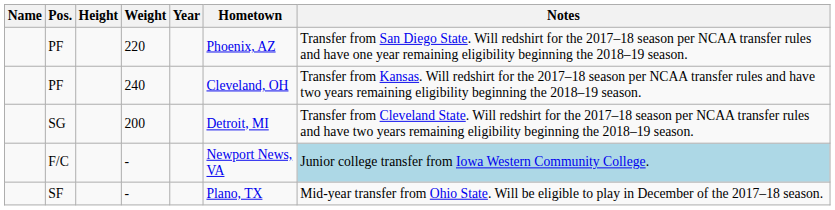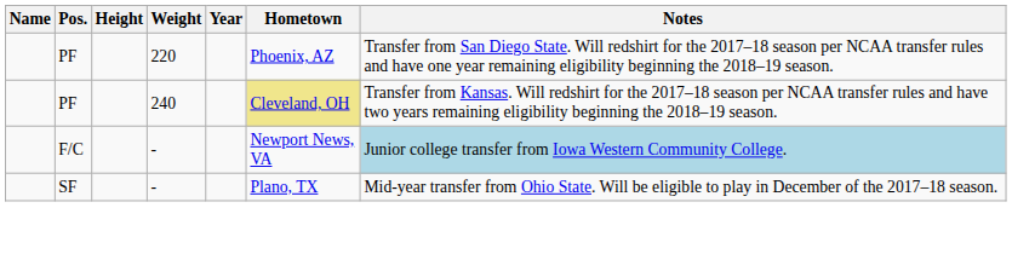 <table class="wikitable sortable" style="font-size:90%;" border="1">
 <tr>
 <th>Name</th>
 <th>Pos.</th>
 <th>Height</th>
 <th>Weight</th>
 <th>Year</th>
 <th>Hometown</th>
 <th ! class="unsortable">Notes</th>
 </tr>
 <tr>
 <td></td>
 <td>PF</td>
 <td></td>
 <td>220</td>
 <td></td>
 <td><a href='#'>Phoenix, AZ</a></td>
 <td>Transfer from <a href='#'>San Diego State</a>. Will redshirt for the 2017–18 season per NCAA transfer rules and have one year remaining eligibility beginning the 2018–19 season.</td>
 </tr>
 <tr>
 <td></td>
 <td>PF</td>
 <td></td>
 <td>240</td>
 <td></td>
-<td><a href='#'>Cleveland, OH</a></td>
+<td style="background: khaki;"><a href='#'>Cleveland, OH</a></td>
 <td>Transfer from <a href='#'>Kansas</a>. Will redshirt for the 2017–18 season per NCAA transfer rules and have two years remaining eligibility beginning the 2018–19 season.</td>
-</tr>
-<tr>
-<td></td>
-<td>SG</td>
-<td></td>
-<td>200</td>
-<td></td>
-<td><a href='#'>Detroit, MI</a></td>
-<td>Transfer from <a href='#'>Cleveland State</a>. Will redshirt for the 2017–18 season per NCAA transfer rules and have two years remaining eligibility beginning the 2018–19 season.</td>
 </tr>
 <tr>
 <td></td>
 <td>F/C</td>
 <td></td>
 <td>-</td>
 <td></td>
 <td><a href='#'>Newport News, VA</a></td>
 <td style="background: lightblue;">Junior college transfer from <a href='#'>Iowa Western Community College</a>.</td>
 </tr>
 <tr>
 <td></td>
 <td>SF</td>
 <td></td>
 <td>-</td>
 <td></td>
 <td><a href='#'>Plano, TX</a></td>
 <td>Mid-year transfer from <a href='#'>Ohio State</a>. Will be eligible to play in December of the 2017–18 season.</td>
 </tr>
 </table>
